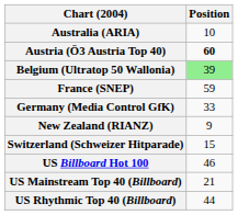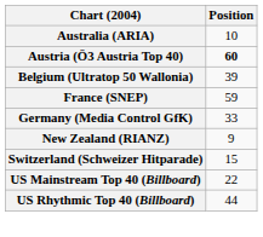 <table class="wikitable sortable plainrowheaders" style="text-align:center">
 <tr>
 <th scope="col">Chart (2004)</th>
 <th scope="col">Position</th>
 </tr>
 <tr>
 <th scope="row">Australia (ARIA)</th>
 <td>10</td>
 </tr>
 <tr>
 <th scope="row">Austria (Ö3 Austria Top 40)</th>
 <td><strong>60</strong></td>
 </tr>
 <tr>
 <th scope="row">Belgium (Ultratop 50 Wallonia)</th>
-<td style="background: lightgreen;">39</td>
+<td>39</td>
 </tr>
 <tr>
 <th scope="row">France (SNEP)</th>
 <td>59</td>
 </tr>
 <tr>
 <th scope="row">Germany (Media Control GfK)</th>
 <td>33</td>
 </tr>
 <tr>
 <th scope="row">New Zealand (RIANZ)</th>
 <td>9</td>
 </tr>
 <tr>
 <th scope="row">Switzerland (Schweizer Hitparade)</th>
 <td>15</td>
 </tr>
 <tr>
-<th scope="row">US <a href='#'><em>Billboard</em> Hot 100</a></th>
-<td>46</td>
-</tr>
-<tr>
 <th scope="row">US Mainstream Top 40 (<em>Billboard</em>)</th>
-<td>21</td>
+<td>22</td>
 </tr>
 <tr>
 <th scope="row">US Rhythmic Top 40 (<em>Billboard</em>)</th>
 <td>44</td>
 </tr>
 </table>
